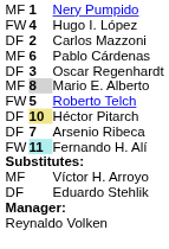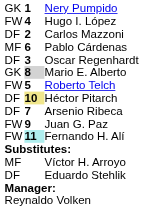 <table cellspacing="0" cellpadding="0" style="font-size:90%; margin:0.2em auto;">
 <tr>
 <th width="25"></th>
 <th width="25"></th>
 </tr>
 <tr>
-<td>MF</td>
+<td>GK</td>
 <td><strong>1</strong></td>
 <td> <a href='#'>Nery Pumpido</a></td>
 </tr>
 <tr>
 <td>FW</td>
 <td><strong>4</strong></td>
 <td> Hugo I. López</td>
 </tr>
 <tr>
 <td>DF</td>
 <td><strong>2</strong></td>
 <td> Carlos Mazzoni</td>
 </tr>
 <tr>
 <td>MF</td>
 <td><strong>6</strong></td>
 <td> Pablo Cárdenas</td>
 </tr>
 <tr>
 <td>DF</td>
 <td><strong>3</strong></td>
 <td> Oscar Regenhardt</td>
 </tr>
 <tr>
-<td>MF</td>
+<td>GK</td>
 <td style="background: lightgrey;"><strong>8</strong></td>
 <td> Mario E. Alberto</td>
 <td></td>
 <td></td>
 </tr>
 <tr>
 <td>FW</td>
 <td><strong>5</strong></td>
 <td> <a href='#'>Roberto Telch</a></td>
 </tr>
 <tr>
 <td>DF</td>
 <td style="background: khaki;"><strong>10</strong></td>
 <td> Héctor Pitarch</td>
 </tr>
 <tr>
 <td>DF</td>
 <td><strong>7</strong></td>
 <td> Arsenio Ribeca</td>
+</tr>
+<tr>
+<td>FW</td>
+<td><strong>9</strong></td>
+<td> Juan G. Paz</td>
+<td></td>
+<td></td>
 </tr>
 <tr>
 <td>FW</td>
 <td style="background: paleturquoise;"><strong>11</strong></td>
 <td> Fernando H. Alí</td>
 </tr>
 <tr>
 <td colspan=3><strong>Substitutes:</strong></td>
 </tr>
 <tr>
 <td>MF</td>
 <td></td>
 <td> Víctor H. Arroyo</td>
 <td></td>
 <td></td>
 </tr>
 <tr>
 <td>DF</td>
 <td></td>
 <td> Eduardo Stehlik</td>
 <td></td>
 <td></td>
 </tr>
 <tr>
 <td colspan=3><strong>Manager:</strong></td>
 </tr>
 <tr>
 <td colspan=4> Reynaldo Volken</td>
 </tr>
 </table>
